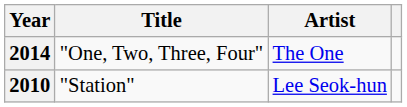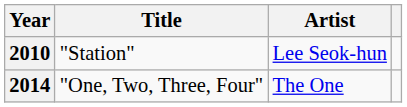 <table class="wikitable plainrowheaders">
 <tr>
 <th scope="col">Year</th>
 <th scope="col">Title</th>
 <th scope="col">Artist</th>
 <th scope="col" class="unsortable"></th>
 </tr>
 <tr>
+<th scope="row">2010</th>
+<td>"Station"</td>
+<td><a href='#'>Lee Seok-hun</a></td>
+<td style="text-align:center"></td>
+</tr>
+<tr>
 <th scope="row">2014</th>
 <td>"One, Two, Three, Four"</td>
 <td><a href='#'>The One</a></td>
 <td style="text-align:center"></td>
 </tr>
-<tr>
-<th scope="row">2010</th>
-<td>"Station"</td>
-<td><a href='#'>Lee Seok-hun</a></td>
-<td style="text-align:center"></td>
-</tr>
 </table>
